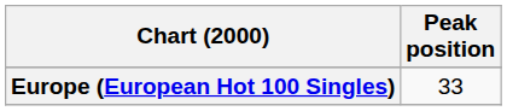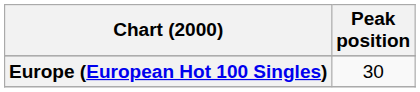 <table class="wikitable sortable plainrowheaders" style="text-align:center">
 <tr>
 <th scope="col">Chart (2000)</th>
 <th scope="col">Peak<br>position</th>
 </tr>
 <tr>
 </tr>
 <tr>
 <th scope="row">Europe (<a href='#'>European Hot 100 Singles</a>)</th>
-<td>33</td>
+<td>30</td>
 </tr>
 <tr>
 </tr>
 <tr>
 </tr>
 </table>
